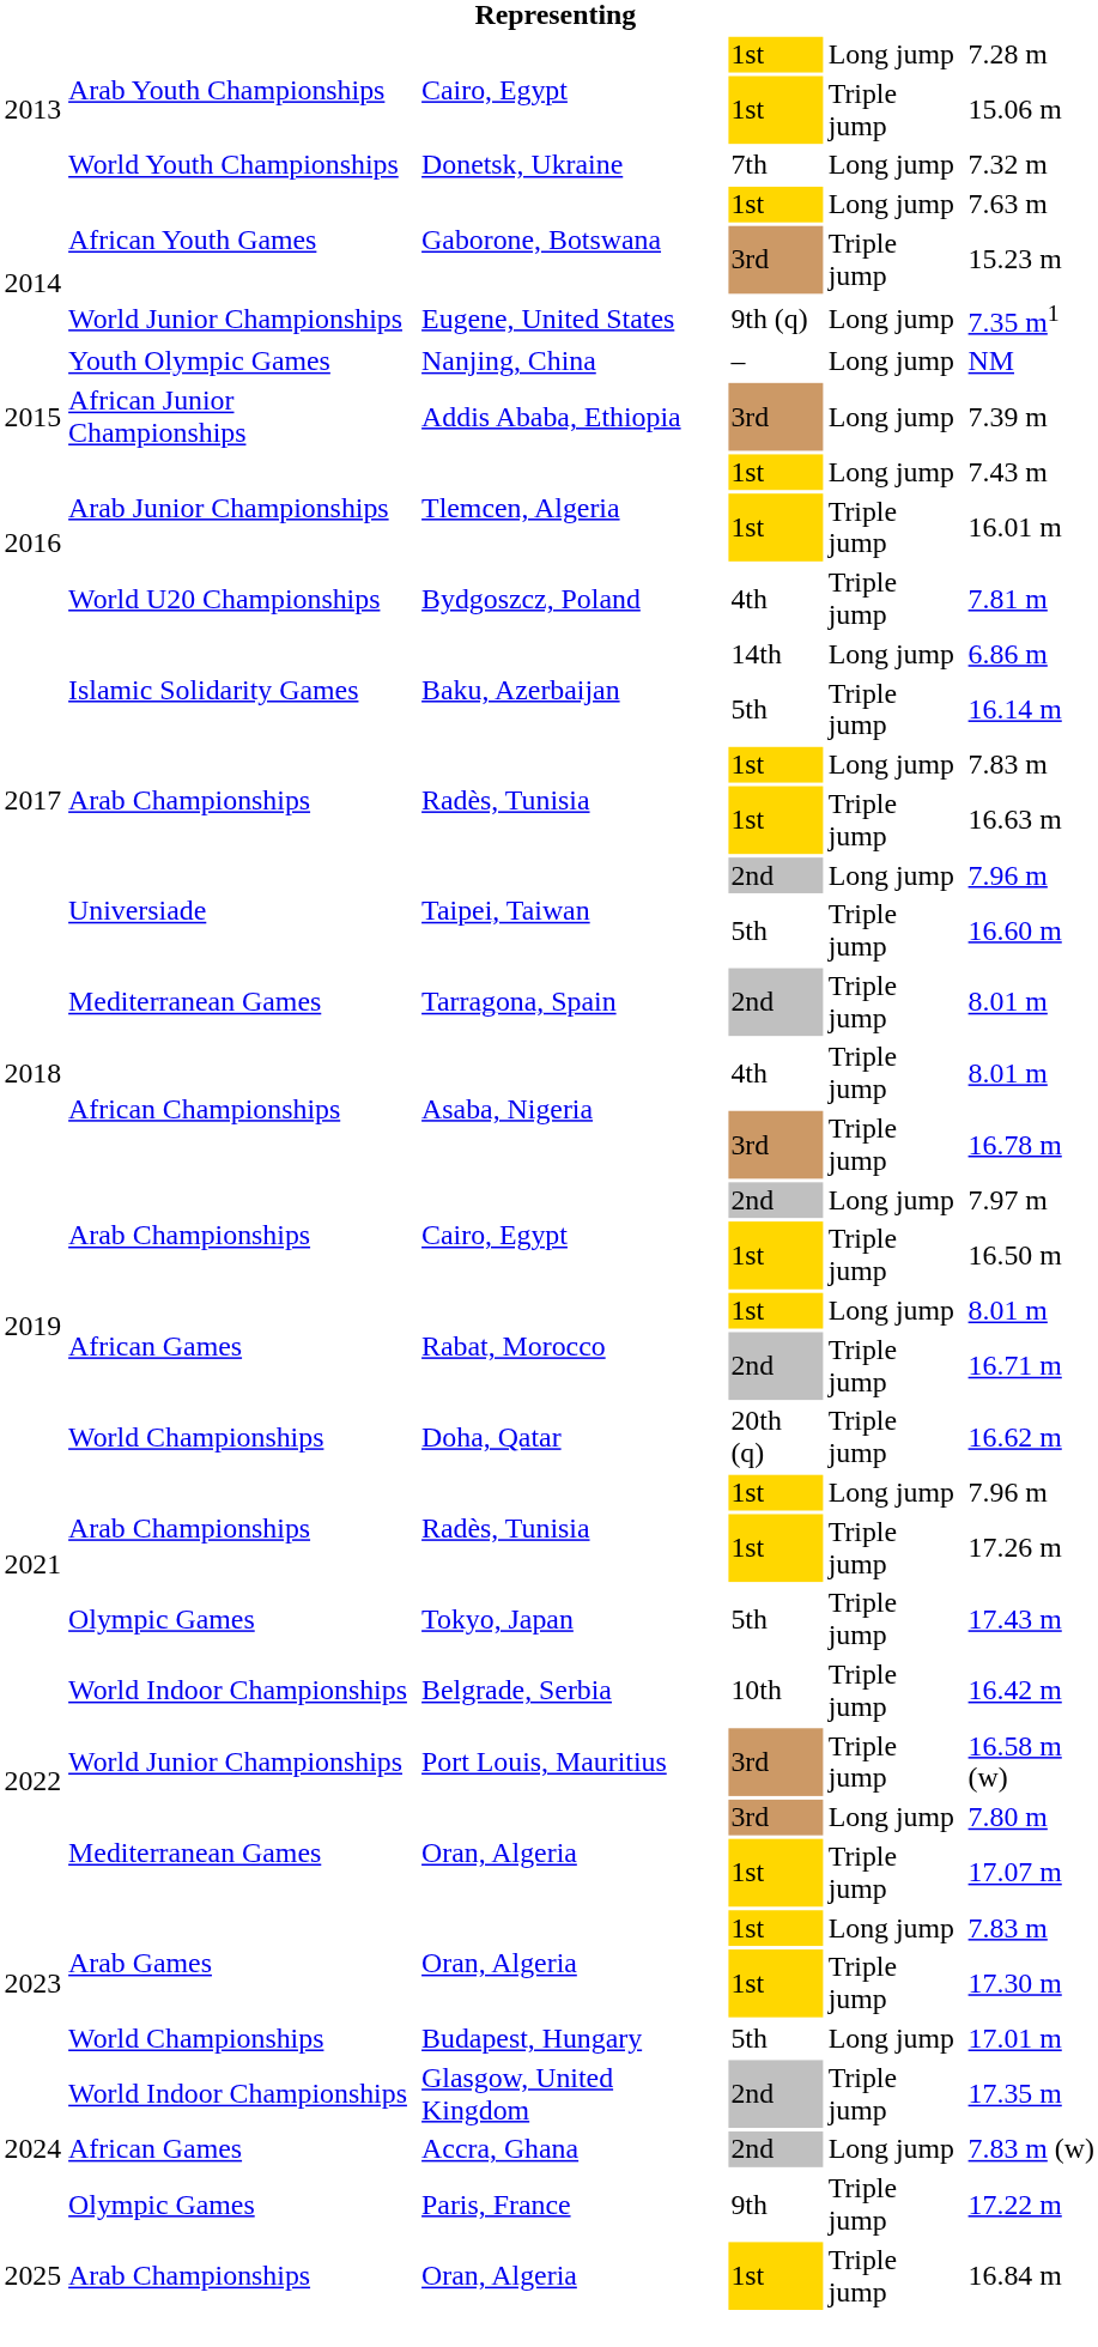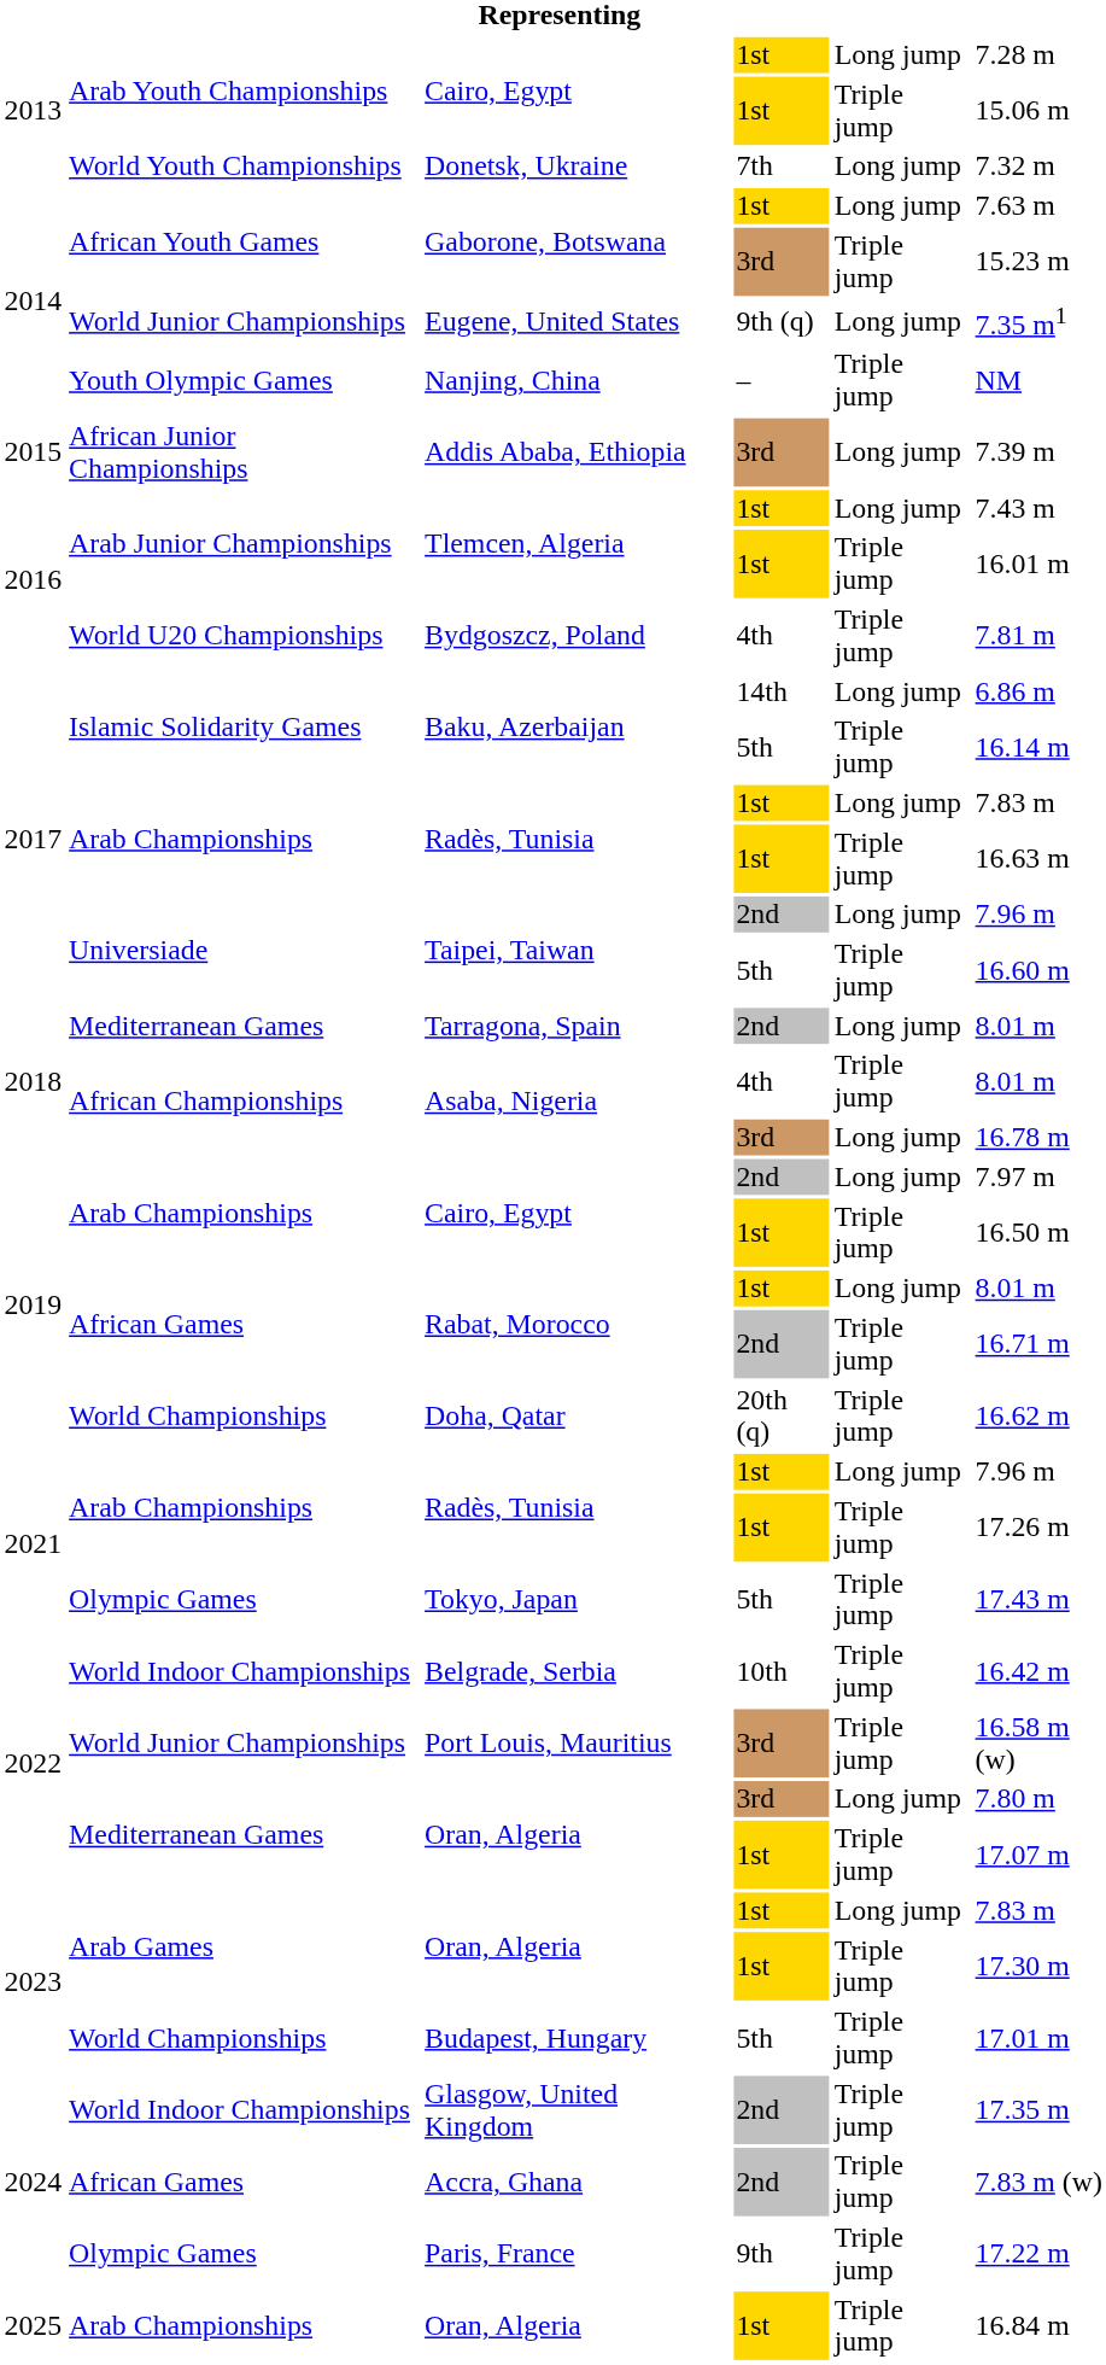 <table>
 <tr>
 <th colspan="6">Representing </th>
 </tr>
 <tr>
 <td rowspan=3>2013</td>
 <td rowspan=2><a href='#'>Arab Youth Championships</a></td>
 <td rowspan=2><a href='#'>Cairo, Egypt</a></td>
 <td bgcolor=gold>1st</td>
 <td>Long jump</td>
 <td>7.28 m</td>
 </tr>
 <tr>
 <td bgcolor=gold>1st</td>
 <td>Triple jump</td>
 <td>15.06 m</td>
 </tr>
 <tr>
 <td><a href='#'>World Youth Championships</a></td>
 <td><a href='#'>Donetsk, Ukraine</a></td>
 <td>7th</td>
 <td>Long jump</td>
 <td>7.32 m</td>
 </tr>
 <tr>
 <td rowspan=4>2014</td>
 <td rowspan=2><a href='#'>African Youth Games</a></td>
 <td rowspan=2><a href='#'>Gaborone, Botswana</a></td>
 <td bgcolor=gold>1st</td>
 <td>Long jump</td>
 <td>7.63 m</td>
 </tr>
 <tr>
 <td bgcolor=cc9966>3rd</td>
 <td>Triple jump</td>
 <td>15.23 m</td>
 </tr>
 <tr>
 <td><a href='#'>World Junior Championships</a></td>
 <td><a href='#'>Eugene, United States</a></td>
 <td>9th (q)</td>
 <td>Long jump</td>
 <td><a href='#'>7.35 m</a><sup>1</sup></td>
 </tr>
 <tr>
 <td><a href='#'>Youth Olympic Games</a></td>
 <td><a href='#'>Nanjing, China</a></td>
 <td>–</td>
-<td>Long jump</td>
+<td>Triple jump</td>
 <td><a href='#'>NM</a></td>
 </tr>
 <tr>
 <td>2015</td>
 <td><a href='#'>African Junior Championships</a></td>
 <td><a href='#'>Addis Ababa, Ethiopia</a></td>
 <td bgcolor=cc9966>3rd</td>
 <td>Long jump</td>
 <td>7.39 m</td>
 </tr>
 <tr>
 <td rowspan=3>2016</td>
 <td rowspan=2><a href='#'>Arab Junior Championships</a></td>
 <td rowspan=2><a href='#'>Tlemcen, Algeria</a></td>
 <td bgcolor=gold>1st</td>
 <td>Long jump</td>
 <td>7.43 m</td>
 </tr>
 <tr>
 <td bgcolor=gold>1st</td>
 <td>Triple jump</td>
 <td>16.01 m</td>
 </tr>
 <tr>
 <td><a href='#'>World U20 Championships</a></td>
 <td><a href='#'>Bydgoszcz, Poland</a></td>
 <td>4th</td>
 <td>Triple jump</td>
 <td><a href='#'>7.81 m</a></td>
 </tr>
 <tr>
 <td rowspan=6>2017</td>
 <td rowspan=2><a href='#'>Islamic Solidarity Games</a></td>
 <td rowspan=2><a href='#'>Baku, Azerbaijan</a></td>
 <td>14th</td>
 <td>Long jump</td>
 <td><a href='#'>6.86 m</a></td>
 </tr>
 <tr>
 <td>5th</td>
 <td>Triple jump</td>
 <td><a href='#'>16.14 m</a></td>
 </tr>
 <tr>
 <td rowspan=2><a href='#'>Arab Championships</a></td>
 <td rowspan=2><a href='#'>Radès, Tunisia</a></td>
 <td bgcolor=gold>1st</td>
 <td>Long jump</td>
 <td>7.83 m</td>
 </tr>
 <tr>
 <td bgcolor=gold>1st</td>
 <td>Triple jump</td>
 <td>16.63 m</td>
 </tr>
 <tr>
 <td rowspan=2><a href='#'>Universiade</a></td>
 <td rowspan=2><a href='#'>Taipei, Taiwan</a></td>
 <td bgcolor=silver>2nd</td>
 <td>Long jump</td>
 <td><a href='#'>7.96 m</a></td>
 </tr>
 <tr>
 <td>5th</td>
 <td>Triple jump</td>
 <td><a href='#'>16.60 m</a></td>
 </tr>
 <tr>
 <td rowspan=3>2018</td>
 <td><a href='#'>Mediterranean Games</a></td>
 <td><a href='#'>Tarragona, Spain</a></td>
 <td bgcolor=silver>2nd</td>
-<td>Triple jump</td>
+<td>Long jump</td>
 <td><a href='#'>8.01 m</a></td>
 </tr>
 <tr>
 <td rowspan=2><a href='#'>African Championships</a></td>
 <td rowspan=2><a href='#'>Asaba, Nigeria</a></td>
 <td>4th</td>
 <td>Triple jump</td>
 <td><a href='#'>8.01 m</a></td>
 </tr>
 <tr>
 <td bgcolor=cc9966>3rd</td>
-<td>Triple jump</td>
+<td>Long jump</td>
 <td><a href='#'>16.78 m</a></td>
 </tr>
 <tr>
 <td rowspan=5>2019</td>
 <td rowspan=2><a href='#'>Arab Championships</a></td>
 <td rowspan=2><a href='#'>Cairo, Egypt</a></td>
 <td bgcolor=silver>2nd</td>
 <td>Long jump</td>
 <td>7.97 m</td>
 </tr>
 <tr>
 <td bgcolor=gold>1st</td>
 <td>Triple jump</td>
 <td>16.50 m</td>
 </tr>
 <tr>
 <td rowspan=2><a href='#'>African Games</a></td>
 <td rowspan=2><a href='#'>Rabat, Morocco</a></td>
 <td bgcolor=gold>1st</td>
 <td>Long jump</td>
 <td><a href='#'>8.01 m</a></td>
 </tr>
 <tr>
 <td bgcolor=silver>2nd</td>
 <td>Triple jump</td>
 <td><a href='#'>16.71 m</a></td>
 </tr>
 <tr>
 <td><a href='#'>World Championships</a></td>
 <td><a href='#'>Doha, Qatar</a></td>
 <td>20th (q)</td>
 <td>Triple jump</td>
 <td><a href='#'>16.62 m</a></td>
 </tr>
 <tr>
 <td rowspan=3>2021</td>
 <td rowspan=2><a href='#'>Arab Championships</a></td>
 <td rowspan=2><a href='#'>Radès, Tunisia</a></td>
 <td bgcolor=gold>1st</td>
 <td>Long jump</td>
 <td>7.96 m</td>
 </tr>
 <tr>
 <td bgcolor=gold>1st</td>
 <td>Triple jump</td>
 <td>17.26 m</td>
 </tr>
 <tr>
 <td><a href='#'>Olympic Games</a></td>
 <td><a href='#'>Tokyo, Japan</a></td>
 <td>5th</td>
 <td>Triple jump</td>
 <td><a href='#'>17.43 m</a></td>
 </tr>
 <tr>
 <td rowspan=4>2022</td>
 <td><a href='#'>World Indoor Championships</a></td>
 <td><a href='#'>Belgrade, Serbia</a></td>
 <td>10th</td>
 <td>Triple jump</td>
 <td><a href='#'>16.42 m</a></td>
 </tr>
 <tr>
 <td><a href='#'>World Junior Championships</a></td>
 <td><a href='#'>Port Louis, Mauritius</a></td>
 <td bgcolor=cc9966>3rd</td>
 <td>Triple jump</td>
 <td><a href='#'>16.58 m</a> (w)</td>
 </tr>
 <tr>
 <td rowspan=2><a href='#'>Mediterranean Games</a></td>
 <td rowspan=2><a href='#'>Oran, Algeria</a></td>
 <td bgcolor=cc9966>3rd</td>
 <td>Long jump</td>
 <td><a href='#'>7.80 m</a></td>
 </tr>
 <tr>
 <td bgcolor=gold>1st</td>
 <td>Triple jump</td>
 <td><a href='#'>17.07 m</a></td>
 </tr>
 <tr>
 <td rowspan=3>2023</td>
 <td rowspan=2><a href='#'>Arab Games</a></td>
 <td rowspan=2><a href='#'>Oran, Algeria</a></td>
 <td bgcolor=gold>1st</td>
 <td>Long jump</td>
 <td><a href='#'>7.83 m</a></td>
 </tr>
 <tr>
 <td bgcolor=gold>1st</td>
 <td>Triple jump</td>
 <td><a href='#'>17.30 m</a></td>
 </tr>
 <tr>
 <td><a href='#'>World Championships</a></td>
 <td><a href='#'>Budapest, Hungary</a></td>
 <td>5th</td>
-<td>Long jump</td>
+<td>Triple jump</td>
 <td><a href='#'>17.01 m</a></td>
 </tr>
 <tr>
 <td rowspan=3>2024</td>
 <td><a href='#'>World Indoor Championships</a></td>
 <td><a href='#'>Glasgow, United Kingdom</a></td>
 <td bgcolor=silver>2nd</td>
 <td>Triple jump</td>
 <td><a href='#'>17.35 m</a></td>
 </tr>
 <tr>
 <td><a href='#'>African Games</a></td>
 <td><a href='#'>Accra, Ghana</a></td>
 <td bgcolor=silver>2nd</td>
-<td>Long jump</td>
+<td>Triple jump</td>
 <td><a href='#'>7.83 m</a> (w)</td>
 </tr>
 <tr>
 <td><a href='#'>Olympic Games</a></td>
 <td><a href='#'>Paris, France</a></td>
 <td>9th</td>
 <td>Triple jump</td>
 <td><a href='#'>17.22 m</a></td>
 </tr>
 <tr>
 <td>2025</td>
 <td><a href='#'>Arab Championships</a></td>
 <td><a href='#'>Oran, Algeria</a></td>
 <td bgcolor=gold>1st</td>
 <td>Triple jump</td>
 <td>16.84 m</td>
 </tr>
 </table>
